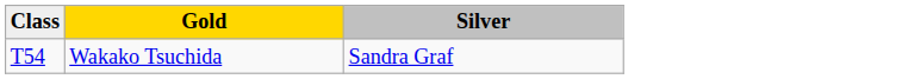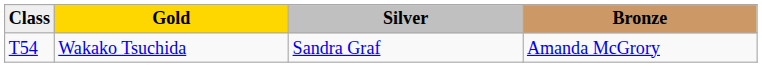 <table class="wikitable" style="text-align:left">
 <tr align="center">
 <td bgcolor=efefef><strong>Class</strong></td>
 <td width=200 bgcolor=gold><strong>Gold</strong></td>
 <td width=200 bgcolor=silver><strong>Silver</strong></td>
+<td width=200 bgcolor=CC9966><strong>Bronze</strong></td>
 </tr>
 <tr>
 <td><a href='#'>T54</a></td>
 <td><a href='#'>Wakako Tsuchida</a><br><em></em></td>
 <td><a href='#'>Sandra Graf</a><br><em></em></td>
+<td><a href='#'>Amanda McGrory</a><br><em></em></td>
 </tr>
 </table>
